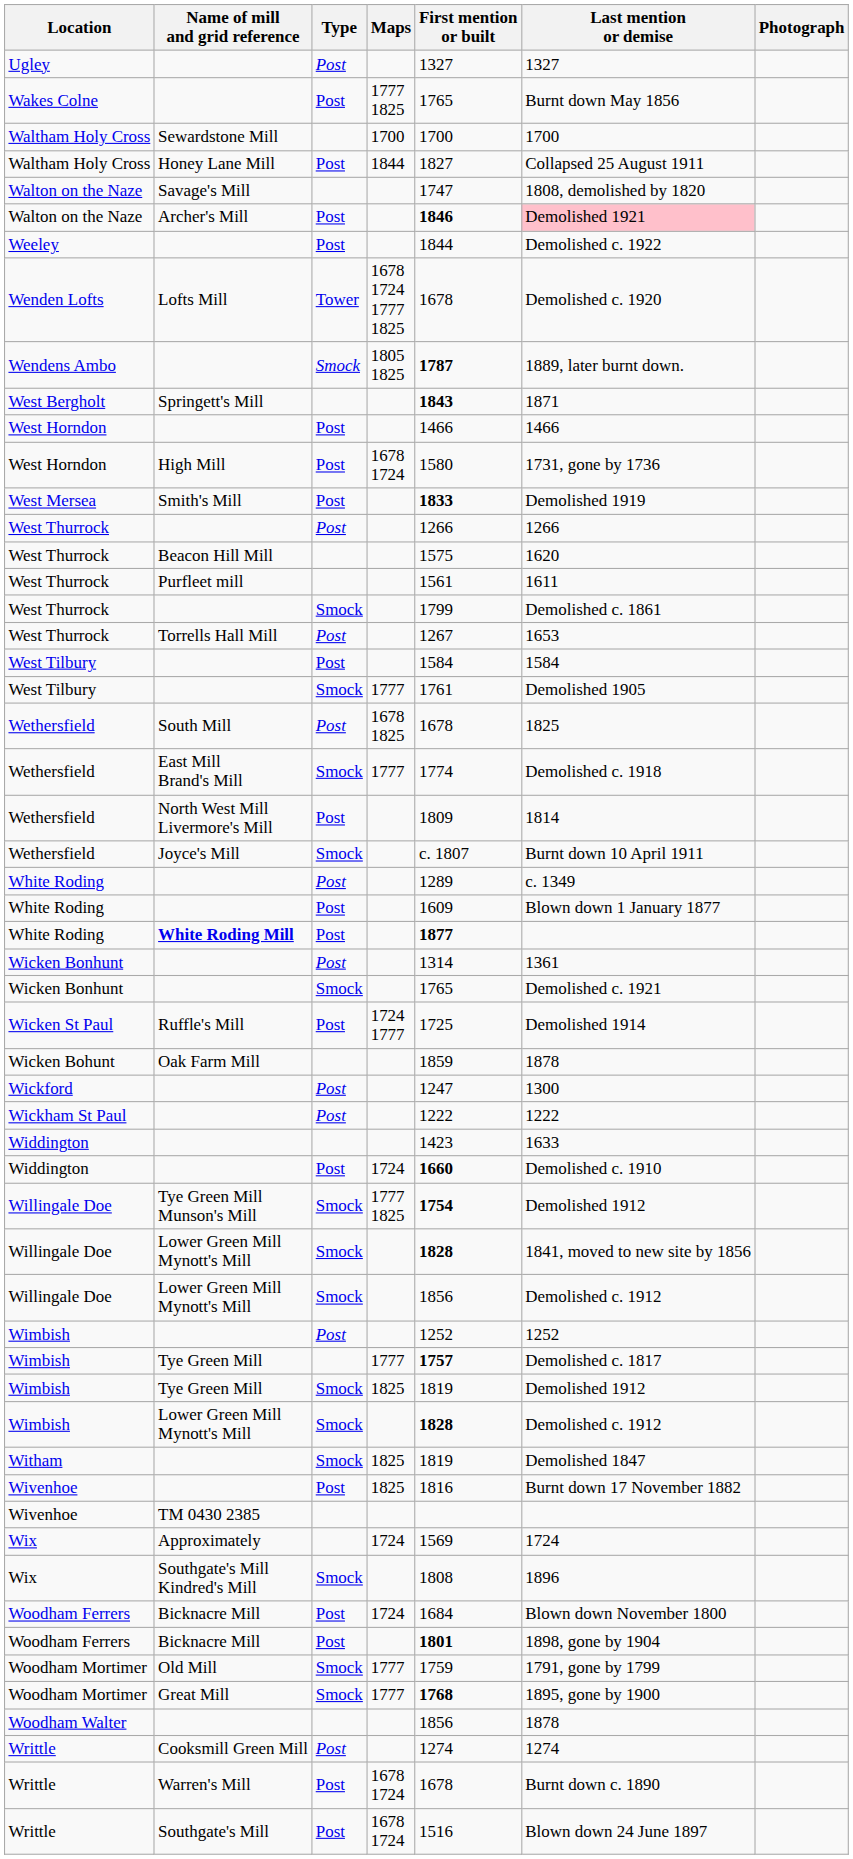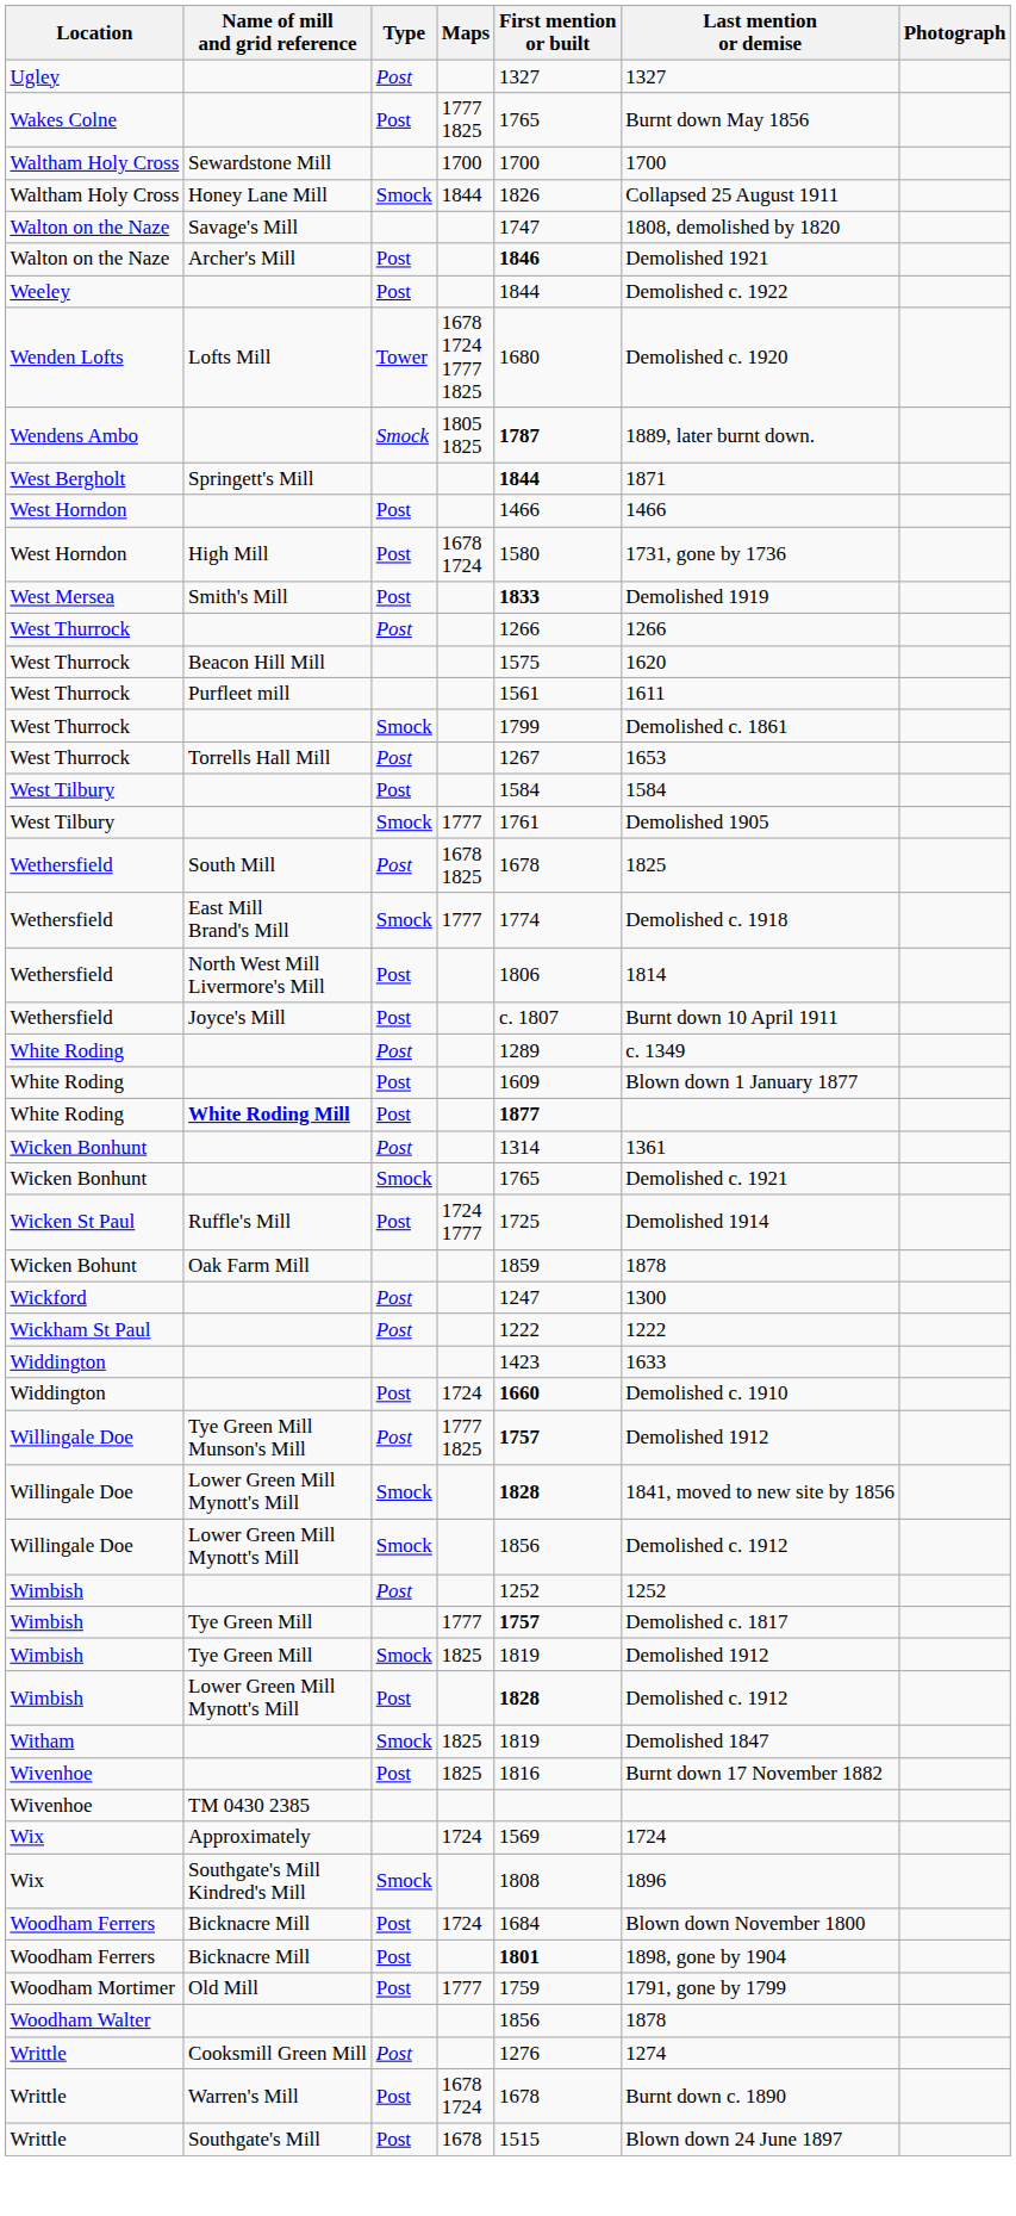 <table class="wikitable">
 <tr>
 <th>Location</th>
 <th>Name of mill<br>and grid reference</th>
 <th>Type</th>
 <th>Maps</th>
 <th>First mention<br>or built</th>
 <th>Last mention<br> or demise</th>
 <th>Photograph</th>
 </tr>
 <tr>
 <td><a href='#'>Ugley</a></td>
 <td></td>
 <td><em><a href='#'>Post</a></em></td>
 <td></td>
 <td>1327</td>
 <td>1327</td>
 <td></td>
 </tr>
 <tr>
 <td><a href='#'>Wakes Colne</a></td>
 <td></td>
 <td><a href='#'>Post</a></td>
 <td>1777<br>1825</td>
 <td>1765</td>
 <td>Burnt down May 1856</td>
 <td></td>
 </tr>
 <tr>
 <td><a href='#'>Waltham Holy Cross</a></td>
 <td>Sewardstone Mill</td>
 <td></td>
 <td>1700</td>
 <td>1700</td>
 <td>1700</td>
 <td></td>
 </tr>
 <tr>
 <td>Waltham Holy Cross</td>
 <td>Honey Lane Mill<br></td>
-<td><a href='#'>Post</a></td>
+<td><a href='#'>Smock</a></td>
 <td>1844</td>
-<td>1827</td>
+<td>1826</td>
 <td>Collapsed 25 August 1911</td>
 <td></td>
 </tr>
 <tr>
 <td><a href='#'>Walton on the Naze</a></td>
 <td>Savage's Mill<br></td>
 <td></td>
 <td></td>
 <td>1747</td>
 <td>1808, demolished by 1820</td>
 <td></td>
 </tr>
 <tr>
 <td>Walton on the Naze</td>
 <td>Archer's Mill<br></td>
 <td><a href='#'>Post</a></td>
 <td></td>
 <td><strong>1846</strong></td>
-<td style="background: pink;">Demolished 1921<br></td>
+<td>Demolished 1921<br></td>
 <td></td>
 </tr>
 <tr>
 <td><a href='#'>Weeley</a></td>
 <td></td>
 <td><a href='#'>Post</a></td>
 <td></td>
 <td>1844</td>
 <td>Demolished c. 1922</td>
 <td></td>
 </tr>
 <tr>
 <td><a href='#'>Wenden Lofts</a></td>
 <td>Lofts Mill<br></td>
 <td><a href='#'>Tower</a></td>
 <td>1678<br>1724<br>1777<br>1825</td>
-<td>1678</td>
+<td>1680</td>
 <td>Demolished c. 1920</td>
 <td></td>
 </tr>
 <tr>
 <td><a href='#'>Wendens Ambo</a></td>
 <td></td>
 <td><em><a href='#'>Smock</a></em></td>
 <td>1805<br>1825</td>
 <td><strong>1787</strong></td>
 <td>1889, later burnt down.</td>
 <td></td>
 </tr>
 <tr>
 <td><a href='#'>West Bergholt</a></td>
 <td>Springett's Mill <br></td>
 <td></td>
 <td></td>
-<td><strong>1843</strong></td>
+<td><strong>1844</strong></td>
 <td>1871</td>
 <td></td>
 </tr>
 <tr>
 <td><a href='#'>West Horndon</a></td>
 <td></td>
 <td><a href='#'>Post</a></td>
 <td></td>
 <td>1466</td>
 <td>1466</td>
 <td></td>
 </tr>
 <tr>
 <td>West Horndon</td>
 <td>High Mill<br></td>
 <td><a href='#'>Post</a></td>
 <td>1678<br>1724</td>
 <td>1580</td>
 <td>1731, gone by 1736</td>
 <td></td>
 </tr>
 <tr>
 <td><a href='#'>West Mersea</a></td>
 <td>Smith's Mill<br></td>
 <td><a href='#'>Post</a></td>
 <td></td>
 <td><strong>1833</strong></td>
 <td>Demolished 1919</td>
 <td></td>
 </tr>
 <tr>
 <td><a href='#'>West Thurrock</a></td>
 <td></td>
 <td><em><a href='#'>Post</a></em></td>
 <td></td>
 <td>1266</td>
 <td>1266</td>
 <td></td>
 </tr>
 <tr>
 <td>West Thurrock</td>
 <td>Beacon Hill Mill<br></td>
 <td></td>
 <td></td>
 <td>1575</td>
 <td>1620</td>
 <td></td>
 </tr>
 <tr>
 <td>West Thurrock</td>
 <td>Purfleet mill<br></td>
 <td></td>
 <td></td>
 <td>1561</td>
 <td>1611</td>
 <td></td>
 </tr>
 <tr>
 <td>West Thurrock</td>
 <td></td>
 <td><a href='#'>Smock</a></td>
 <td></td>
 <td>1799</td>
 <td>Demolished c. 1861</td>
 <td></td>
 </tr>
 <tr>
 <td>West Thurrock</td>
 <td>Torrells Hall Mill</td>
 <td><em><a href='#'>Post</a></em></td>
 <td></td>
 <td>1267</td>
 <td>1653</td>
 <td></td>
 </tr>
 <tr>
 <td><a href='#'>West Tilbury</a></td>
 <td></td>
 <td><a href='#'>Post</a></td>
 <td></td>
 <td>1584</td>
 <td>1584</td>
 <td></td>
 </tr>
 <tr>
 <td>West Tilbury</td>
 <td></td>
 <td><a href='#'>Smock</a></td>
 <td>1777</td>
 <td>1761</td>
 <td>Demolished 1905<br></td>
 <td></td>
 </tr>
 <tr>
 <td><a href='#'>Wethersfield</a></td>
 <td>South Mill<br></td>
 <td><em><a href='#'>Post</a></em></td>
 <td>1678<br>1825</td>
 <td>1678</td>
 <td>1825</td>
 <td></td>
 </tr>
 <tr>
 <td>Wethersfield</td>
 <td>East Mill<br>Brand's Mill<br></td>
 <td><a href='#'>Smock</a></td>
 <td>1777</td>
 <td>1774</td>
 <td>Demolished c. 1918</td>
 <td></td>
 </tr>
 <tr>
 <td>Wethersfield</td>
 <td>North West Mill<br>Livermore's Mill<br></td>
 <td><a href='#'>Post</a></td>
 <td></td>
-<td>1809</td>
+<td>1806</td>
 <td>1814</td>
 <td></td>
 </tr>
 <tr>
 <td>Wethersfield</td>
 <td>Joyce's Mill<br></td>
-<td><a href='#'>Smock</a></td>
+<td><a href='#'>Post</a></td>
 <td></td>
 <td>c. 1807</td>
 <td>Burnt down 10 April 1911</td>
 <td></td>
 </tr>
 <tr>
 <td><a href='#'>White Roding</a></td>
 <td></td>
 <td><em><a href='#'>Post</a></em></td>
 <td></td>
 <td>1289</td>
 <td>c. 1349</td>
 <td></td>
 </tr>
 <tr>
 <td>White Roding</td>
 <td></td>
 <td><a href='#'>Post</a></td>
 <td></td>
 <td>1609</td>
 <td>Blown down 1 January 1877</td>
 <td></td>
 </tr>
 <tr>
 <td>White Roding</td>
 <td><strong><a href='#'>White Roding Mill</a></strong><br></td>
 <td><a href='#'>Post</a></td>
 <td></td>
 <td><strong>1877</strong></td>
 <td></td>
 <td></td>
 </tr>
 <tr>
 <td><a href='#'>Wicken Bonhunt</a></td>
 <td></td>
 <td><em><a href='#'>Post</a></em></td>
 <td></td>
 <td>1314</td>
 <td>1361</td>
 <td></td>
 </tr>
 <tr>
 <td>Wicken Bonhunt</td>
 <td></td>
 <td><a href='#'>Smock</a></td>
 <td></td>
 <td>1765</td>
 <td>Demolished c. 1921</td>
 <td></td>
 </tr>
 <tr>
 <td><a href='#'>Wicken St Paul</a></td>
 <td>Ruffle's Mill<br></td>
 <td><a href='#'>Post</a></td>
 <td>1724<br>1777</td>
 <td>1725</td>
 <td>Demolished 1914</td>
 <td></td>
 </tr>
 <tr>
 <td>Wicken Bohunt</td>
 <td>Oak Farm Mill<br></td>
 <td></td>
 <td></td>
 <td>1859</td>
 <td>1878</td>
 <td></td>
 </tr>
 <tr>
 <td><a href='#'>Wickford</a></td>
 <td></td>
 <td><em><a href='#'>Post</a></em></td>
 <td></td>
 <td>1247</td>
 <td>1300</td>
 <td></td>
 </tr>
 <tr>
 <td><a href='#'>Wickham St Paul</a></td>
 <td></td>
 <td><em><a href='#'>Post</a></em></td>
 <td></td>
 <td>1222</td>
 <td>1222</td>
 <td></td>
 </tr>
 <tr>
 <td><a href='#'>Widdington</a></td>
 <td></td>
 <td></td>
 <td></td>
 <td>1423</td>
 <td>1633</td>
 <td></td>
 </tr>
 <tr>
 <td>Widdington</td>
 <td></td>
 <td><a href='#'>Post</a></td>
 <td>1724</td>
 <td><strong>1660</strong></td>
 <td>Demolished c. 1910</td>
 <td></td>
 </tr>
 <tr>
 <td><a href='#'>Willingale Doe</a></td>
 <td>Tye Green Mill<br>Munson's Mill<br></td>
-<td><a href='#'>Smock</a></td>
+<td><em><a href='#'>Post</a></em></td>
 <td>1777<br>1825</td>
-<td><strong>1754</strong></td>
+<td><strong>1757</strong></td>
 <td>Demolished 1912</td>
 <td></td>
 </tr>
 <tr>
 <td>Willingale Doe</td>
 <td>Lower Green Mill<br>Mynott's Mill<br></td>
 <td><a href='#'>Smock</a></td>
 <td></td>
 <td><strong>1828</strong></td>
 <td>1841, moved to new site by 1856</td>
 <td></td>
 </tr>
 <tr>
 <td>Willingale Doe</td>
 <td>Lower Green Mill<br>Mynott's Mill<br></td>
 <td><a href='#'>Smock</a></td>
 <td></td>
 <td>1856</td>
 <td>Demolished c. 1912</td>
 <td></td>
 </tr>
 <tr>
 <td><a href='#'>Wimbish</a></td>
 <td></td>
 <td><em><a href='#'>Post</a></em></td>
 <td></td>
 <td>1252</td>
 <td>1252</td>
 <td></td>
 </tr>
 <tr>
 <td><a href='#'>Wimbish</a></td>
 <td>Tye Green Mill</td>
 <td></td>
 <td>1777<br></td>
 <td><strong>1757</strong></td>
 <td>Demolished c. 1817</td>
 <td></td>
 </tr>
 <tr>
 <td><a href='#'>Wimbish</a></td>
 <td>Tye Green Mill</td>
 <td><a href='#'>Smock</a></td>
 <td>1825</td>
 <td>1819</td>
 <td>Demolished 1912<br></td>
 <td></td>
 </tr>
 <tr>
 <td><a href='#'>Wimbish</a></td>
 <td>Lower Green Mill<br>Mynott's Mill</td>
-<td><a href='#'>Smock</a></td>
+<td><a href='#'>Post</a></td>
 <td></td>
 <td><strong>1828</strong></td>
 <td>Demolished c. 1912<br></td>
 <td></td>
 </tr>
 <tr>
 <td><a href='#'>Witham</a></td>
 <td></td>
 <td><a href='#'>Smock</a></td>
 <td>1825</td>
 <td>1819</td>
 <td>Demolished 1847</td>
 <td></td>
 </tr>
 <tr>
 <td><a href='#'>Wivenhoe</a></td>
 <td></td>
 <td><a href='#'>Post</a></td>
 <td>1825</td>
 <td>1816</td>
 <td>Burnt down 17 November 1882</td>
 <td></td>
 </tr>
 <tr>
 <td>Wivenhoe</td>
 <td>TM 0430 2385</td>
 <td></td>
 <td></td>
 <td></td>
 <td></td>
 <td></td>
 </tr>
 <tr>
 <td><a href='#'>Wix</a></td>
 <td>Approximately </td>
 <td></td>
 <td>1724</td>
 <td>1569</td>
 <td>1724</td>
 <td></td>
 </tr>
 <tr>
 <td>Wix</td>
 <td>Southgate's Mill<br>Kindred's Mill<br></td>
 <td><a href='#'>Smock</a></td>
 <td></td>
 <td>1808</td>
 <td>1896</td>
 <td></td>
 </tr>
 <tr>
 <td><a href='#'>Woodham Ferrers</a></td>
 <td>Bicknacre Mill<br></td>
 <td><a href='#'>Post</a></td>
 <td>1724</td>
 <td>1684</td>
 <td>Blown down November 1800</td>
 <td></td>
 </tr>
 <tr>
 <td>Woodham Ferrers</td>
 <td>Bicknacre Mill<br></td>
 <td><a href='#'>Post</a></td>
 <td></td>
 <td><strong>1801</strong></td>
 <td>1898, gone by 1904</td>
 <td></td>
 </tr>
 <tr>
 <td>Woodham Mortimer</td>
 <td>Old Mill<br></td>
-<td><a href='#'>Smock</a></td>
+<td><a href='#'>Post</a></td>
 <td>1777</td>
 <td>1759</td>
 <td>1791, gone by 1799</td>
-<td></td>
-</tr>
-<tr>
-<td>Woodham Mortimer</td>
-<td>Great Mill<br></td>
-<td><a href='#'>Smock</a></td>
-<td>1777</td>
-<td><strong>1768</strong></td>
-<td>1895, gone by 1900</td>
 <td></td>
 </tr>
 <tr>
 <td><a href='#'>Woodham Walter</a></td>
 <td></td>
 <td></td>
 <td></td>
 <td>1856</td>
 <td>1878</td>
 <td></td>
 </tr>
 <tr>
 <td><a href='#'>Writtle</a></td>
 <td>Cooksmill Green Mill</td>
 <td><em><a href='#'>Post</a></em></td>
 <td></td>
-<td>1274</td>
+<td>1276</td>
 <td>1274</td>
 <td></td>
 </tr>
 <tr>
 <td>Writtle</td>
 <td>Warren's Mill<br></td>
 <td><a href='#'>Post</a></td>
 <td>1678<br>1724</td>
 <td>1678</td>
 <td>Burnt down c. 1890</td>
 <td></td>
 </tr>
 <tr>
 <td>Writtle</td>
 <td>Southgate's Mill<br></td>
 <td><a href='#'>Post</a></td>
-<td>1678<br>1724</td>
-<td>1516</td>
+<td>1678</td>
+<td>1515</td>
 <td>Blown down 24 June 1897</td>
 <td></td>
 </tr>
 </table>
